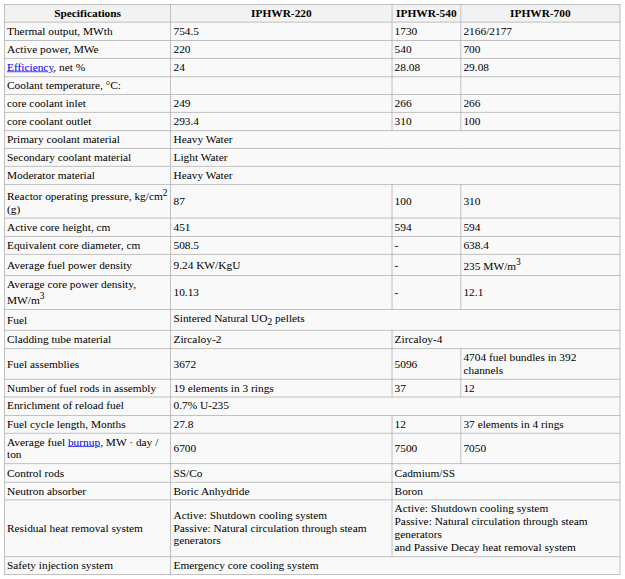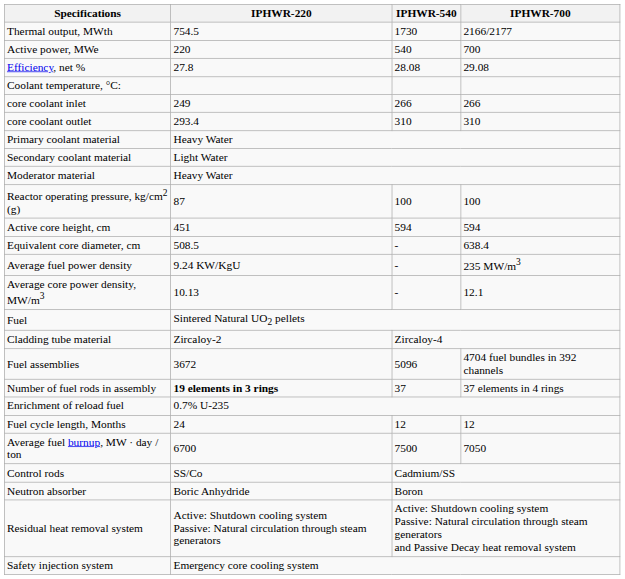 <table class="wikitable">
 <tr>
 <th>Specifications</th>
 <th>IPHWR-220</th>
 <th>IPHWR-540</th>
 <th>IPHWR-700</th>
 </tr>
 <tr>
 <td>Thermal output, MWth</td>
 <td>754.5</td>
 <td>1730</td>
 <td>2166/2177</td>
 </tr>
 <tr>
 <td>Active power, MWe</td>
 <td>220</td>
 <td>540</td>
 <td>700</td>
 </tr>
 <tr>
 <td><a href='#'>Efficiency</a>, net %</td>
-<td>24</td>
+<td>27.8</td>
 <td>28.08</td>
 <td>29.08</td>
 </tr>
 <tr>
 <td>Coolant temperature, °C:</td>
 <td></td>
 <td></td>
 <td></td>
 </tr>
 <tr>
 <td>core coolant inlet</td>
 <td>249</td>
 <td>266</td>
 <td>266</td>
 </tr>
 <tr>
 <td>core coolant outlet</td>
 <td>293.4</td>
 <td>310</td>
-<td>100</td>
+<td>310</td>
 </tr>
 <tr>
 <td>Primary coolant material</td>
 <td colspan="3">Heavy Water</td>
 </tr>
 <tr>
 <td>Secondary coolant material</td>
 <td colspan="3">Light Water</td>
 </tr>
 <tr>
 <td>Moderator material</td>
 <td colspan="3">Heavy Water</td>
 </tr>
 <tr>
 <td>Reactor operating pressure, kg/cm<sup>2</sup> (g)</td>
 <td>87</td>
 <td>100</td>
-<td>310</td>
+<td>100</td>
 </tr>
 <tr>
 <td>Active core height, cm</td>
 <td>451</td>
 <td>594</td>
 <td>594</td>
 </tr>
 <tr>
 <td>Equivalent core diameter, cm</td>
 <td>508.5</td>
 <td>-</td>
 <td>638.4</td>
 </tr>
 <tr>
 <td>Average fuel power density</td>
 <td>9.24 KW/KgU</td>
 <td>-</td>
 <td>235 MW/m<sup>3</sup></td>
 </tr>
 <tr>
 <td>Average core power density, MW/m<sup>3</sup></td>
 <td>10.13</td>
 <td>-</td>
 <td>12.1</td>
 </tr>
 <tr>
 <td>Fuel</td>
 <td colspan="3">Sintered Natural UO<sub>2</sub> pellets</td>
 </tr>
 <tr>
 <td>Cladding tube material</td>
 <td>Zircaloy-2</td>
 <td colspan="2">Zircaloy-4</td>
 </tr>
 <tr>
 <td>Fuel assemblies</td>
 <td>3672</td>
 <td>5096</td>
 <td>4704 fuel bundles in 392 channels</td>
 </tr>
 <tr>
 <td>Number of fuel rods in assembly</td>
-<td>19 elements in 3 rings</td>
+<td><strong>19 elements in 3 rings</strong></td>
 <td>37</td>
-<td>12</td>
+<td>37 elements in 4 rings</td>
 </tr>
 <tr>
 <td>Enrichment of reload fuel</td>
 <td colspan="3">0.7% U-235</td>
 </tr>
 <tr>
 <td>Fuel cycle length, Months</td>
-<td>27.8</td>
+<td>24</td>
 <td>12</td>
-<td>37 elements in 4 rings</td>
+<td>12</td>
 </tr>
 <tr>
 <td>Average fuel <a href='#'>burnup</a>, MW · day / ton</td>
 <td>6700</td>
 <td>7500</td>
 <td>7050</td>
 </tr>
 <tr>
 <td>Control rods</td>
 <td>SS/Co</td>
 <td colspan="2">Cadmium/SS</td>
 </tr>
 <tr>
 <td>Neutron absorber</td>
 <td>Boric Anhydride</td>
 <td colspan="2">Boron</td>
 </tr>
 <tr>
 <td>Residual heat removal system</td>
 <td>Active: Shutdown cooling system<br>Passive: Natural circulation through steam generators</td>
 <td colspan="2">Active: Shutdown cooling system<br>Passive: Natural circulation through steam generators<br>and Passive Decay heat removal system</td>
 </tr>
 <tr>
 <td>Safety injection system</td>
 <td colspan="3">Emergency core cooling system</td>
 </tr>
 </table>
